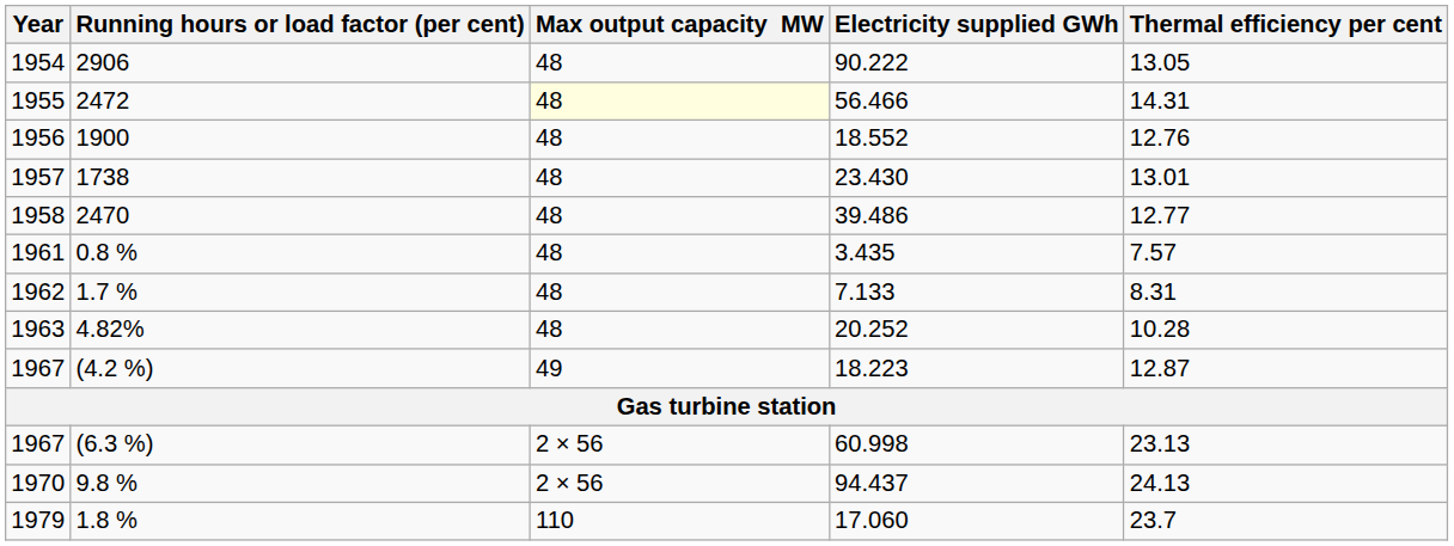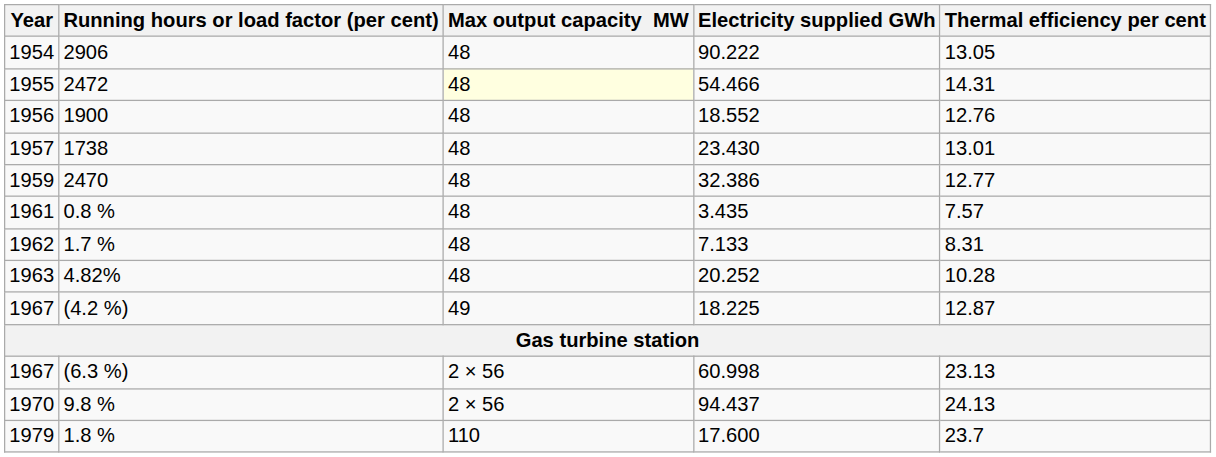 <table class="wikitable">
 <tr>
 <th>Year</th>
 <th>Running hours or load factor (per cent)</th>
 <th>Max output capacity  MW</th>
 <th>Electricity supplied GWh</th>
 <th>Thermal efficiency per cent</th>
 </tr>
 <tr>
 <td>1954</td>
 <td>2906</td>
 <td>48</td>
 <td>90.222</td>
 <td>13.05</td>
 </tr>
 <tr>
 <td>1955</td>
 <td>2472</td>
 <td style="background: lightyellow;">48</td>
-<td>56.466</td>
+<td>54.466</td>
 <td>14.31</td>
 </tr>
 <tr>
 <td>1956</td>
 <td>1900</td>
 <td>48</td>
 <td>18.552</td>
 <td>12.76</td>
 </tr>
 <tr>
 <td>1957</td>
 <td>1738</td>
 <td>48</td>
 <td>23.430</td>
 <td>13.01</td>
 </tr>
 <tr>
-<td>1958</td>
+<td>1959</td>
 <td>2470</td>
 <td>48</td>
-<td>39.486</td>
+<td>32.386</td>
 <td>12.77</td>
 </tr>
 <tr>
 <td>1961</td>
 <td>0.8 %</td>
 <td>48</td>
 <td>3.435</td>
 <td>7.57</td>
 </tr>
 <tr>
 <td>1962</td>
 <td>1.7 %</td>
 <td>48</td>
 <td>7.133</td>
 <td>8.31</td>
 </tr>
 <tr>
 <td>1963</td>
 <td>4.82%</td>
 <td>48</td>
 <td>20.252</td>
 <td>10.28</td>
 </tr>
 <tr>
 <td>1967</td>
 <td>(4.2 %)</td>
 <td>49</td>
-<td>18.223</td>
+<td>18.225</td>
 <td>12.87</td>
 </tr>
 <tr>
 <th colspan="5">Gas turbine station</th>
 </tr>
 <tr>
 <td>1967</td>
 <td>(6.3 %)</td>
 <td>2 × 56</td>
 <td>60.998</td>
 <td>23.13</td>
 </tr>
 <tr>
 <td>1970</td>
 <td>9.8 %</td>
 <td>2 × 56</td>
 <td>94.437</td>
 <td>24.13</td>
 </tr>
 <tr>
 <td>1979</td>
 <td>1.8 %</td>
 <td>110</td>
-<td>17.060</td>
+<td>17.600</td>
 <td>23.7</td>
 </tr>
 </table>
